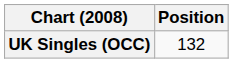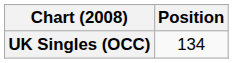 <table class="wikitable plainrowheaders">
 <tr>
 <th scope="col">Chart (2008)</th>
 <th scope="col">Position</th>
 </tr>
 <tr>
 <th scope="row">UK Singles (OCC)</th>
-<td align="center">132</td>
+<td align="center">134</td>
 </tr>
 </table>
